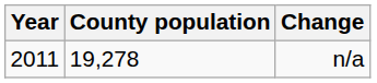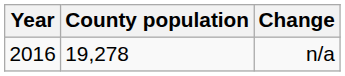 <table class="wikitable">
 <tr>
 <th>Year</th>
 <th>County population</th>
 <th>Change</th>
 </tr>
 <tr>
-<td>2011</td>
+<td>2016</td>
 <td>19,278</td>
 <td align="right">n/a</td>
 </tr>
 </table>
